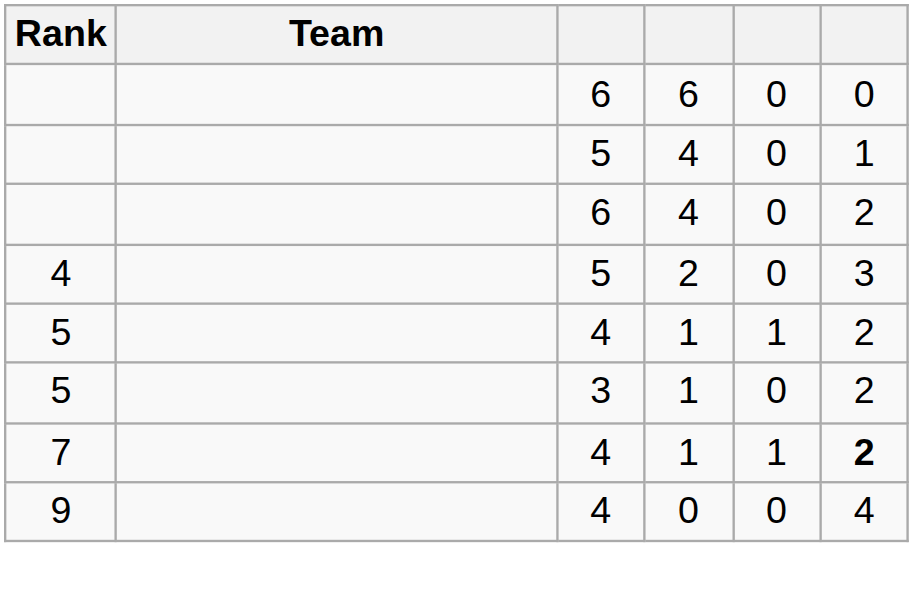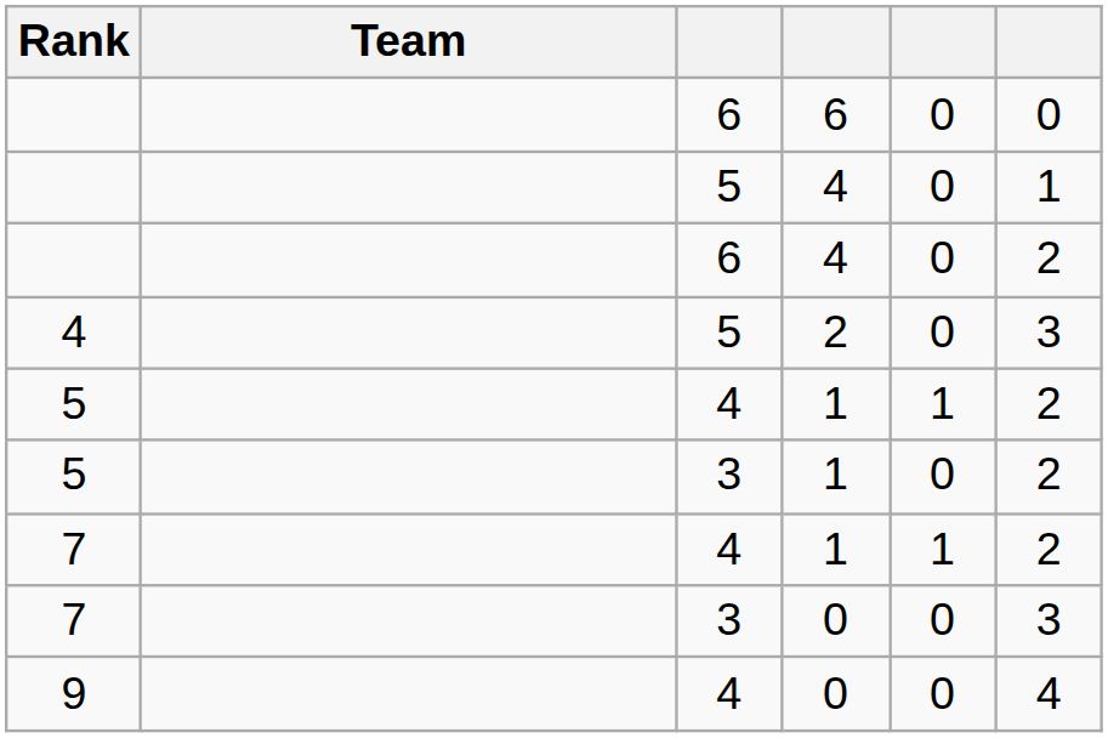 <table class="wikitable" style="text-align: center;">
 <tr>
 <th width=40>Rank</th>
 <th width=180>Team</th>
 <th width=30></th>
 <th width=30></th>
 <th width=30></th>
 <th width=30></th>
 </tr>
 <tr>
 <td></td>
 <td align=left></td>
 <td>6</td>
 <td>6</td>
 <td>0</td>
 <td>0</td>
 </tr>
 <tr>
 <td></td>
 <td align=left></td>
 <td>5</td>
 <td>4</td>
 <td>0</td>
 <td>1</td>
 </tr>
 <tr>
 <td></td>
 <td align=left></td>
 <td>6</td>
 <td>4</td>
 <td>0</td>
 <td>2</td>
 </tr>
 <tr>
 <td>4</td>
 <td align=left></td>
 <td>5</td>
 <td>2</td>
 <td>0</td>
 <td>3</td>
 </tr>
 <tr>
 <td>5</td>
 <td align=left></td>
 <td>4</td>
 <td>1</td>
 <td>1</td>
 <td>2</td>
 </tr>
 <tr>
 <td>5</td>
 <td align=left></td>
 <td>3</td>
 <td>1</td>
 <td>0</td>
 <td>2</td>
 </tr>
 <tr>
 <td>7</td>
 <td align=left></td>
 <td>4</td>
 <td>1</td>
 <td>1</td>
-<td><strong>2</strong></td>
+<td>2</td>
+</tr>
+<tr>
+<td>7</td>
+<td align=left></td>
+<td>3</td>
+<td>0</td>
+<td>0</td>
+<td>3</td>
 </tr>
 <tr>
 <td>9</td>
 <td align=left></td>
 <td>4</td>
 <td>0</td>
 <td>0</td>
 <td>4</td>
 </tr>
 </table>
